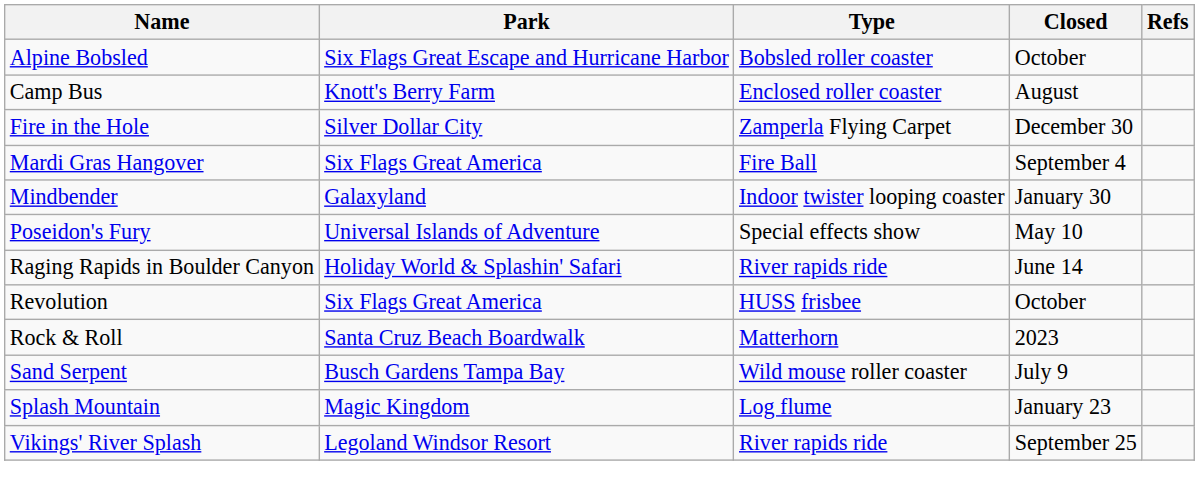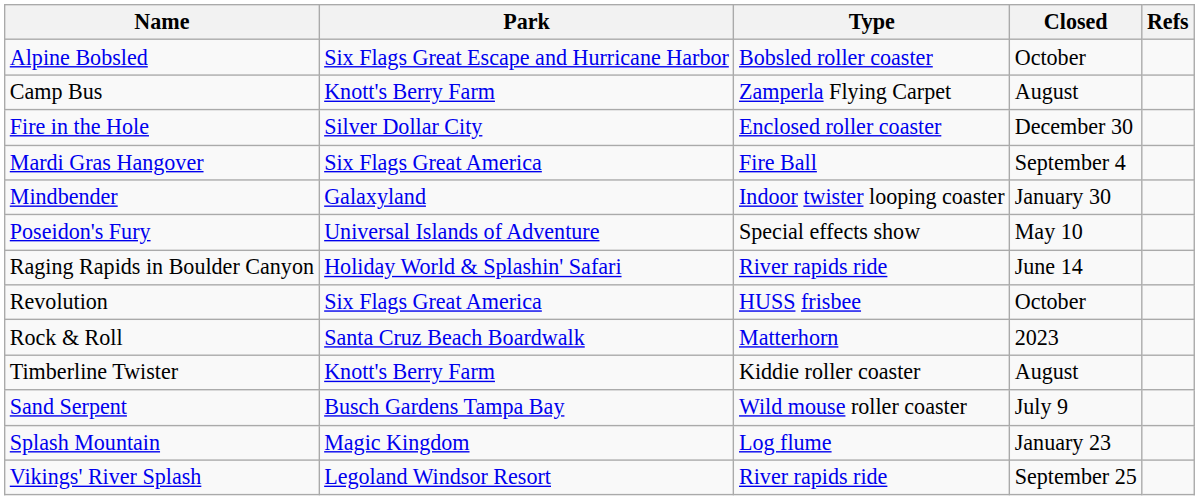 <table class="wikitable sortable">
 <tr>
 <th>Name</th>
 <th>Park</th>
 <th>Type</th>
 <th>Closed</th>
 <th>Refs</th>
 </tr>
 <tr>
 <td><a href='#'>Alpine Bobsled</a></td>
 <td><a href='#'>Six Flags Great Escape and Hurricane Harbor</a></td>
 <td><a href='#'>Bobsled roller coaster</a></td>
 <td>October</td>
 <td></td>
 </tr>
 <tr>
 <td>Camp Bus</td>
 <td><a href='#'>Knott's Berry Farm</a></td>
-<td><a href='#'>Enclosed roller coaster</a></td>
+<td><a href='#'>Zamperla</a> Flying Carpet</td>
 <td>August</td>
 <td></td>
 </tr>
 <tr>
 <td><a href='#'>Fire in the Hole</a></td>
 <td><a href='#'>Silver Dollar City</a></td>
-<td><a href='#'>Zamperla</a> Flying Carpet</td>
+<td><a href='#'>Enclosed roller coaster</a></td>
 <td>December 30</td>
 <td></td>
 </tr>
 <tr>
 <td><a href='#'>Mardi Gras Hangover</a></td>
 <td><a href='#'>Six Flags Great America</a></td>
 <td><a href='#'>Fire Ball</a></td>
 <td>September 4</td>
 <td></td>
 </tr>
 <tr>
 <td><a href='#'>Mindbender</a></td>
 <td><a href='#'>Galaxyland</a></td>
 <td><a href='#'>Indoor</a> <a href='#'>twister</a> looping coaster</td>
 <td>January 30</td>
 <td></td>
 </tr>
 <tr>
 <td><a href='#'>Poseidon's Fury</a></td>
 <td><a href='#'>Universal Islands of Adventure</a></td>
 <td>Special effects show</td>
 <td>May 10</td>
 <td></td>
 </tr>
 <tr>
 <td>Raging Rapids in Boulder Canyon</td>
 <td><a href='#'>Holiday World & Splashin' Safari</a></td>
 <td><a href='#'>River rapids ride</a></td>
 <td>June 14</td>
 <td></td>
 </tr>
 <tr>
 <td>Revolution</td>
 <td><a href='#'>Six Flags Great America</a></td>
 <td><a href='#'>HUSS</a> <a href='#'>frisbee</a></td>
 <td>October</td>
 <td></td>
 </tr>
 <tr>
 <td>Rock & Roll</td>
 <td><a href='#'>Santa Cruz Beach Boardwalk</a></td>
 <td><a href='#'>Matterhorn</a></td>
 <td>2023</td>
 <td></td>
 </tr>
 <tr>
+<td>Timberline Twister</td>
+<td><a href='#'>Knott's Berry Farm</a></td>
+<td>Kiddie roller coaster</td>
+<td>August</td>
+<td></td>
+</tr>
+<tr>
 <td><a href='#'>Sand Serpent</a></td>
 <td><a href='#'>Busch Gardens Tampa Bay</a></td>
 <td><a href='#'>Wild mouse</a> roller coaster</td>
 <td>July 9</td>
 <td></td>
 </tr>
 <tr>
 <td><a href='#'>Splash Mountain</a></td>
 <td><a href='#'>Magic Kingdom</a></td>
 <td><a href='#'>Log flume</a></td>
 <td>January 23</td>
 <td></td>
 </tr>
 <tr>
 <td><a href='#'>Vikings' River Splash</a></td>
 <td><a href='#'>Legoland Windsor Resort</a></td>
 <td><a href='#'>River rapids ride</a></td>
 <td>September 25</td>
 <td></td>
 </tr>
 </table>
